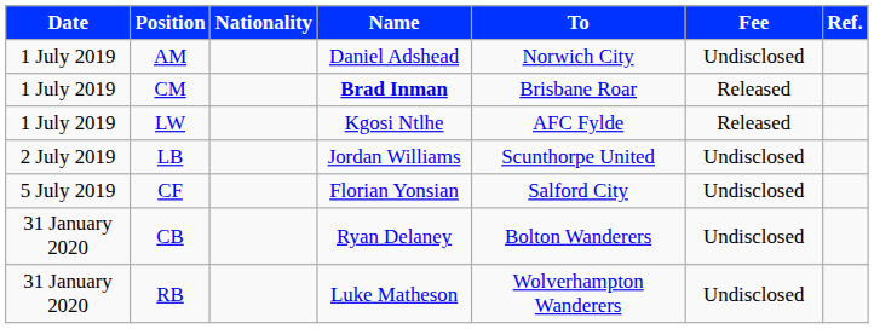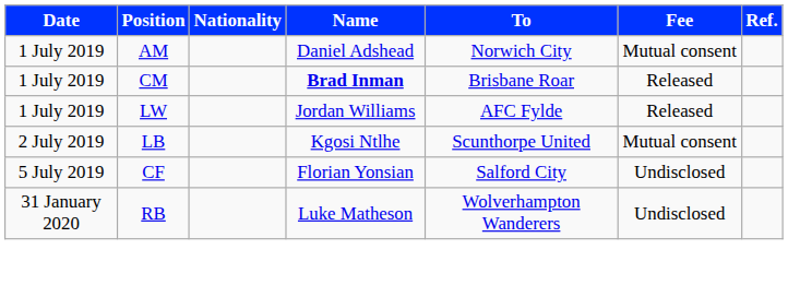 <table class="wikitable"  style="text-align:center; font-size:90%; ">
 <tr>
 <th style="background:#03f; color:#fff; width:120px;">Date</th>
 <th style="background:#03f; color:#fff; width:50px;">Position</th>
 <th style="background:#03f; color:#fff; width:50px;">Nationality</th>
 <th style="background:#03f; color:#fff; width:150px;">Name</th>
 <th style="background:#03f; color:#fff; width:200px;">To</th>
 <th style="background:#03f; color:#fff; width:110px;">Fee</th>
 <th style="background:#03f; color:#fff; width:25px;">Ref.</th>
 </tr>
 <tr>
 <td>1 July 2019</td>
 <td><a href='#'>AM</a></td>
 <td></td>
 <td><a href='#'>Daniel Adshead</a></td>
 <td> <a href='#'>Norwich City</a></td>
-<td>Undisclosed</td>
+<td>Mutual consent</td>
 <td></td>
 </tr>
 <tr>
 <td>1 July 2019</td>
 <td><a href='#'>CM</a></td>
 <td></td>
 <td><strong><a href='#'>Brad Inman</a></strong></td>
 <td> <a href='#'>Brisbane Roar</a></td>
 <td>Released</td>
 <td></td>
 </tr>
 <tr>
 <td>1 July 2019</td>
 <td><a href='#'>LW</a></td>
 <td></td>
-<td><a href='#'>Kgosi Ntlhe</a></td>
+<td><a href='#'>Jordan Williams</a></td>
 <td> <a href='#'>AFC Fylde</a></td>
 <td>Released</td>
 <td></td>
 </tr>
 <tr>
 <td>2 July 2019</td>
 <td><a href='#'>LB</a></td>
 <td></td>
-<td><a href='#'>Jordan Williams</a></td>
+<td><a href='#'>Kgosi Ntlhe</a></td>
 <td> <a href='#'>Scunthorpe United</a></td>
-<td>Undisclosed</td>
+<td>Mutual consent</td>
 <td></td>
 </tr>
 <tr>
 <td>5 July 2019</td>
 <td><a href='#'>CF</a></td>
 <td></td>
 <td><a href='#'>Florian Yonsian</a></td>
 <td> <a href='#'>Salford City</a></td>
 <td>Undisclosed</td>
 <td></td>
 </tr>
 <tr>
 <td>31 January 2020</td>
-<td><a href='#'>CB</a></td>
-<td></td>
-<td><a href='#'>Ryan Delaney</a></td>
-<td> <a href='#'>Bolton Wanderers</a></td>
-<td>Undisclosed</td>
-<td></td>
-</tr>
-<tr>
-<td>31 January 2020</td>
 <td><a href='#'>RB</a></td>
 <td></td>
 <td><a href='#'>Luke Matheson</a></td>
 <td> <a href='#'>Wolverhampton Wanderers</a></td>
 <td>Undisclosed</td>
 <td></td>
 </tr>
 </table>
